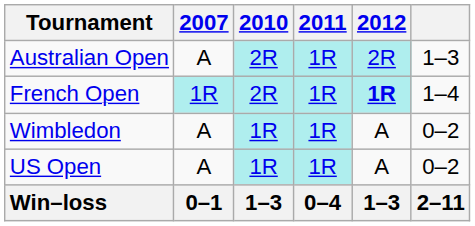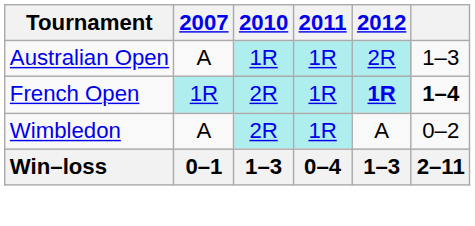 <table class=wikitable style=text-align:center;font-size:97%>
 <tr>
 <th>Tournament</th>
 <th><a href='#'>2007</a></th>
 <th><a href='#'>2010</a></th>
 <th><a href='#'>2011</a></th>
 <th><a href='#'>2012</a></th>
 <th></th>
 </tr>
 <tr>
 <td align=left><a href='#'>Australian Open</a></td>
 <td>A</td>
-<td bgcolor=afeeee><a href='#'>2R</a></td>
+<td bgcolor=afeeee><a href='#'>1R</a></td>
 <td bgcolor=afeeee><a href='#'>1R</a></td>
 <td bgcolor=afeeee><a href='#'>2R</a></td>
 <td>1–3</td>
 </tr>
 <tr>
 <td align=left><a href='#'>French Open</a></td>
 <td bgcolor=afeeee><a href='#'>1R</a></td>
 <td bgcolor=afeeee><a href='#'>2R</a></td>
 <td bgcolor=afeeee><a href='#'>1R</a></td>
 <td bgcolor=afeeee><strong><a href='#'>1R</a></strong></td>
-<td>1–4</td>
+<td><strong>1–4</strong></td>
 </tr>
 <tr>
 <td align=left><a href='#'>Wimbledon</a></td>
 <td>A</td>
-<td bgcolor=afeeee><a href='#'>1R</a></td>
-<td bgcolor=afeeee><a href='#'>1R</a></td>
-<td>A</td>
-<td>0–2</td>
-</tr>
-<tr>
-<td align=left><a href='#'>US Open</a></td>
-<td>A</td>
-<td bgcolor=afeeee><a href='#'>1R</a></td>
+<td bgcolor=afeeee><a href='#'>2R</a></td>
 <td bgcolor=afeeee><a href='#'>1R</a></td>
 <td>A</td>
 <td>0–2</td>
 </tr>
 <tr>
 <th style=text-align:left>Win–loss</th>
 <th>0–1</th>
 <th>1–3</th>
 <th>0–4</th>
 <th>1–3</th>
 <th>2–11</th>
 </tr>
 </table>
